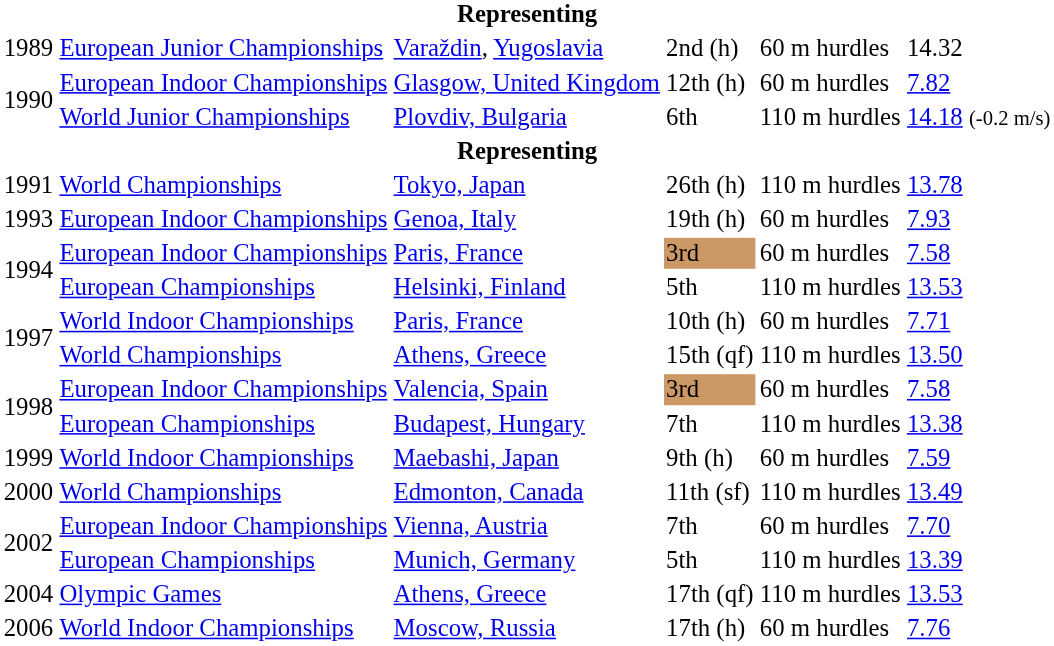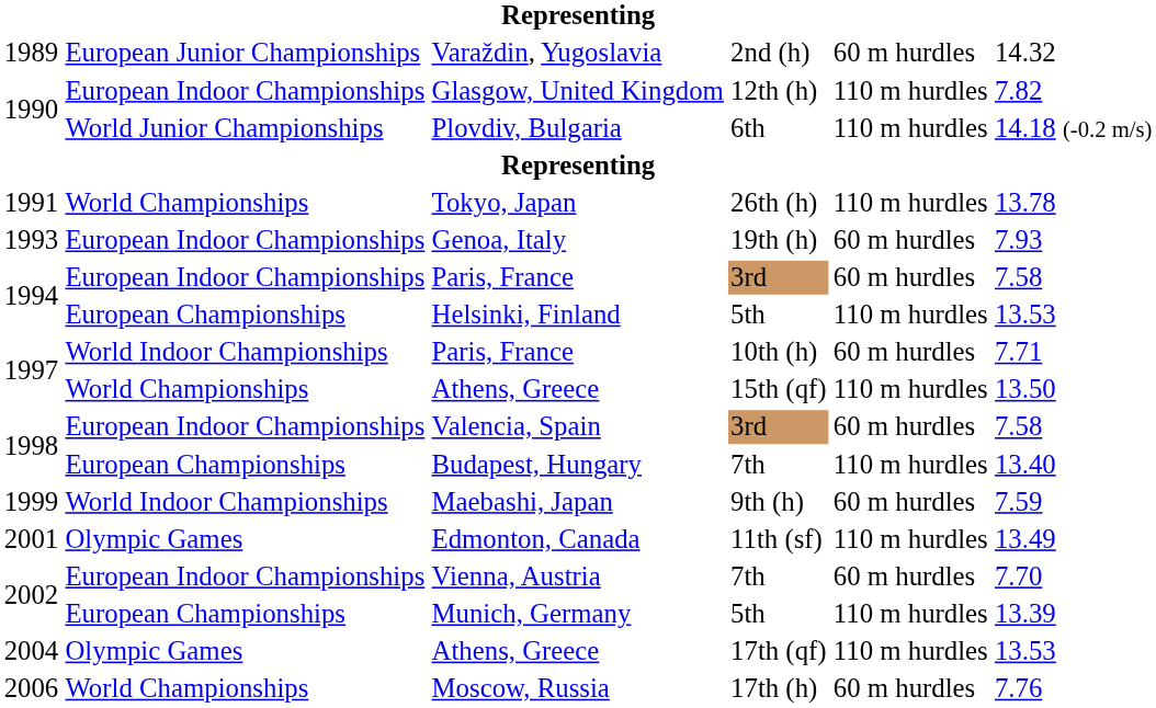 <table>
 <tr>
 <th colspan="6">Representing </th>
 </tr>
 <tr>
 <td>1989</td>
 <td><a href='#'>European Junior Championships</a></td>
 <td><a href='#'>Varaždin</a>, <a href='#'>Yugoslavia</a></td>
 <td>2nd (h)</td>
 <td>60 m hurdles</td>
 <td>14.32</td>
 </tr>
 <tr>
 <td rowspan=2>1990</td>
 <td><a href='#'>European Indoor Championships</a></td>
 <td><a href='#'>Glasgow, United Kingdom</a></td>
 <td>12th (h)</td>
-<td>60 m hurdles</td>
+<td>110 m hurdles</td>
 <td><a href='#'>7.82</a></td>
 </tr>
 <tr>
 <td><a href='#'>World Junior Championships</a></td>
 <td><a href='#'>Plovdiv, Bulgaria</a></td>
 <td>6th</td>
 <td>110 m hurdles</td>
 <td><a href='#'>14.18</a> <small>(-0.2 m/s)</small></td>
 </tr>
 <tr>
 <th colspan="6">Representing </th>
 </tr>
 <tr>
 <td>1991</td>
 <td><a href='#'>World Championships</a></td>
 <td><a href='#'>Tokyo, Japan</a></td>
 <td>26th (h)</td>
 <td>110 m hurdles</td>
 <td><a href='#'>13.78</a></td>
 </tr>
 <tr>
 <td>1993</td>
 <td><a href='#'>European Indoor Championships</a></td>
 <td><a href='#'>Genoa, Italy</a></td>
 <td>19th (h)</td>
 <td>60 m hurdles</td>
 <td><a href='#'>7.93</a></td>
 </tr>
 <tr>
 <td rowspan=2>1994</td>
 <td><a href='#'>European Indoor Championships</a></td>
 <td><a href='#'>Paris, France</a></td>
 <td bgcolor="cc9966">3rd</td>
 <td>60 m hurdles</td>
 <td><a href='#'>7.58</a></td>
 </tr>
 <tr>
 <td><a href='#'>European Championships</a></td>
 <td><a href='#'>Helsinki, Finland</a></td>
 <td>5th</td>
 <td>110 m hurdles</td>
 <td><a href='#'>13.53</a></td>
 </tr>
 <tr>
 <td rowspan=2>1997</td>
 <td><a href='#'>World Indoor Championships</a></td>
 <td><a href='#'>Paris, France</a></td>
 <td>10th (h)</td>
 <td>60 m hurdles</td>
 <td><a href='#'>7.71</a></td>
 </tr>
 <tr>
 <td><a href='#'>World Championships</a></td>
 <td><a href='#'>Athens, Greece</a></td>
 <td>15th (qf)</td>
 <td>110 m hurdles</td>
 <td><a href='#'>13.50</a></td>
 </tr>
 <tr>
 <td rowspan=2>1998</td>
 <td><a href='#'>European Indoor Championships</a></td>
 <td><a href='#'>Valencia, Spain</a></td>
 <td bgcolor="cc9966">3rd</td>
 <td>60 m hurdles</td>
 <td><a href='#'>7.58</a></td>
 </tr>
 <tr>
 <td><a href='#'>European Championships</a></td>
 <td><a href='#'>Budapest, Hungary</a></td>
 <td>7th</td>
 <td>110 m hurdles</td>
-<td><a href='#'>13.38</a></td>
+<td><a href='#'>13.40</a></td>
 </tr>
 <tr>
 <td>1999</td>
 <td><a href='#'>World Indoor Championships</a></td>
 <td><a href='#'>Maebashi, Japan</a></td>
 <td>9th (h)</td>
 <td>60 m hurdles</td>
 <td><a href='#'>7.59</a></td>
 </tr>
 <tr>
-<td>2000</td>
-<td><a href='#'>World Championships</a></td>
+<td>2001</td>
+<td><a href='#'>Olympic Games</a></td>
 <td><a href='#'>Edmonton, Canada</a></td>
 <td>11th (sf)</td>
 <td>110 m hurdles</td>
 <td><a href='#'>13.49</a></td>
 </tr>
 <tr>
 <td rowspan=2>2002</td>
 <td><a href='#'>European Indoor Championships</a></td>
 <td><a href='#'>Vienna, Austria</a></td>
 <td>7th</td>
 <td>60 m hurdles</td>
 <td><a href='#'>7.70</a></td>
 </tr>
 <tr>
 <td><a href='#'>European Championships</a></td>
 <td><a href='#'>Munich, Germany</a></td>
 <td>5th</td>
 <td>110 m hurdles</td>
 <td><a href='#'>13.39</a></td>
 </tr>
 <tr>
 <td>2004</td>
 <td><a href='#'>Olympic Games</a></td>
 <td><a href='#'>Athens, Greece</a></td>
 <td>17th (qf)</td>
 <td>110 m hurdles</td>
 <td><a href='#'>13.53</a></td>
 </tr>
 <tr>
 <td>2006</td>
-<td><a href='#'>World Indoor Championships</a></td>
+<td><a href='#'>World Championships</a></td>
 <td><a href='#'>Moscow, Russia</a></td>
 <td>17th (h)</td>
 <td>60 m hurdles</td>
 <td><a href='#'>7.76</a></td>
 </tr>
 </table>
